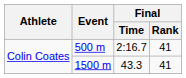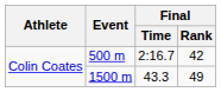 <table class="wikitable" style="font-size:90%">
 <tr>
 <th rowspan="2">Athlete</th>
 <th rowspan="2">Event</th>
 <th colspan="2">Final</th>
 </tr>
 <tr>
 <th>Time</th>
 <th>Rank</th>
 </tr>
 <tr align="center">
 <td align="left" rowspan=2><a href='#'>Colin Coates</a></td>
 <td align="left"><a href='#'>500 m</a></td>
 <td>2:16.7</td>
-<td>41</td>
+<td>42</td>
 </tr>
 <tr align="center">
 <td align="left"><a href='#'>1500 m</a></td>
 <td>43.3</td>
-<td>41</td>
+<td>49</td>
 </tr>
 </table>
